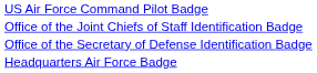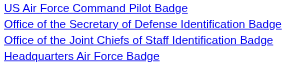 <table>
 <tr>
 <td></td>
 <td><a href='#'>US Air Force Command Pilot Badge</a></td>
 </tr>
 <tr>
 <td></td>
-<td><a href='#'>Office of the Joint Chiefs of Staff Identification Badge</a></td>
+<td><a href='#'>Office of the Secretary of Defense Identification Badge</a></td>
 </tr>
 <tr>
 <td></td>
-<td><a href='#'>Office of the Secretary of Defense Identification Badge</a></td>
+<td><a href='#'>Office of the Joint Chiefs of Staff Identification Badge</a></td>
 </tr>
 <tr>
 <td></td>
 <td><a href='#'>Headquarters Air Force Badge</a></td>
 </tr>
 </table>
